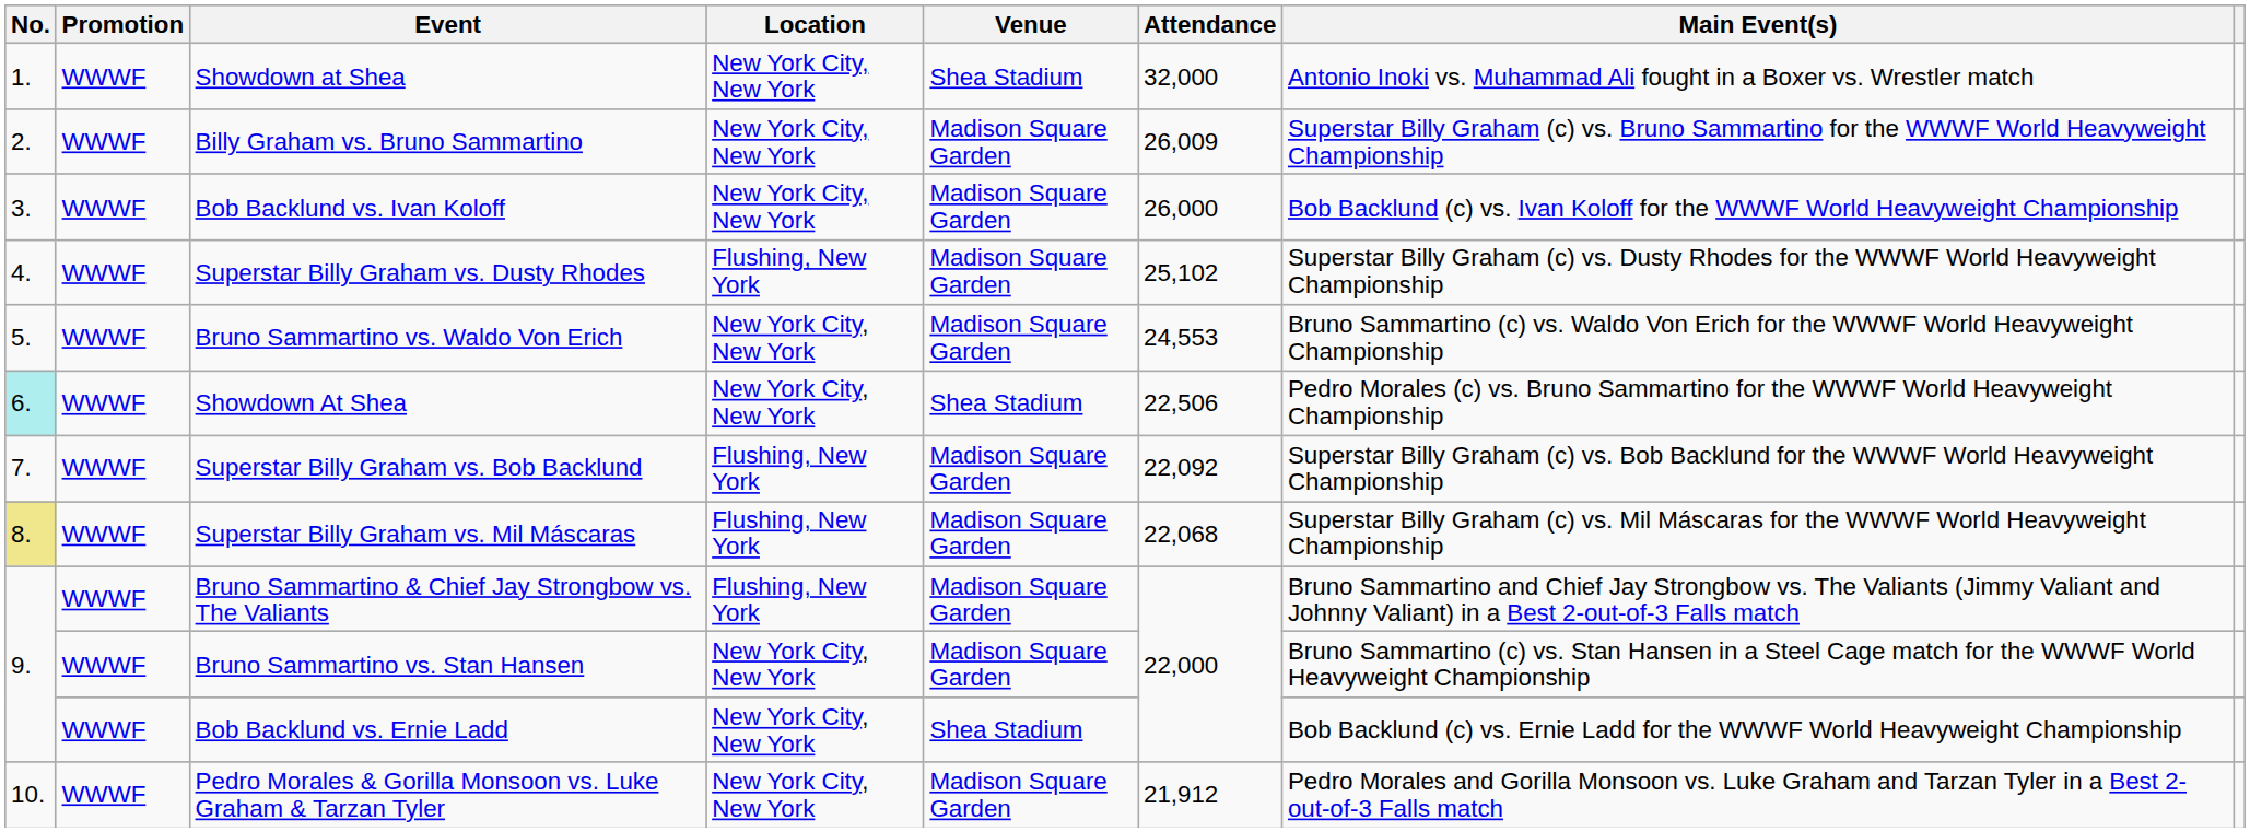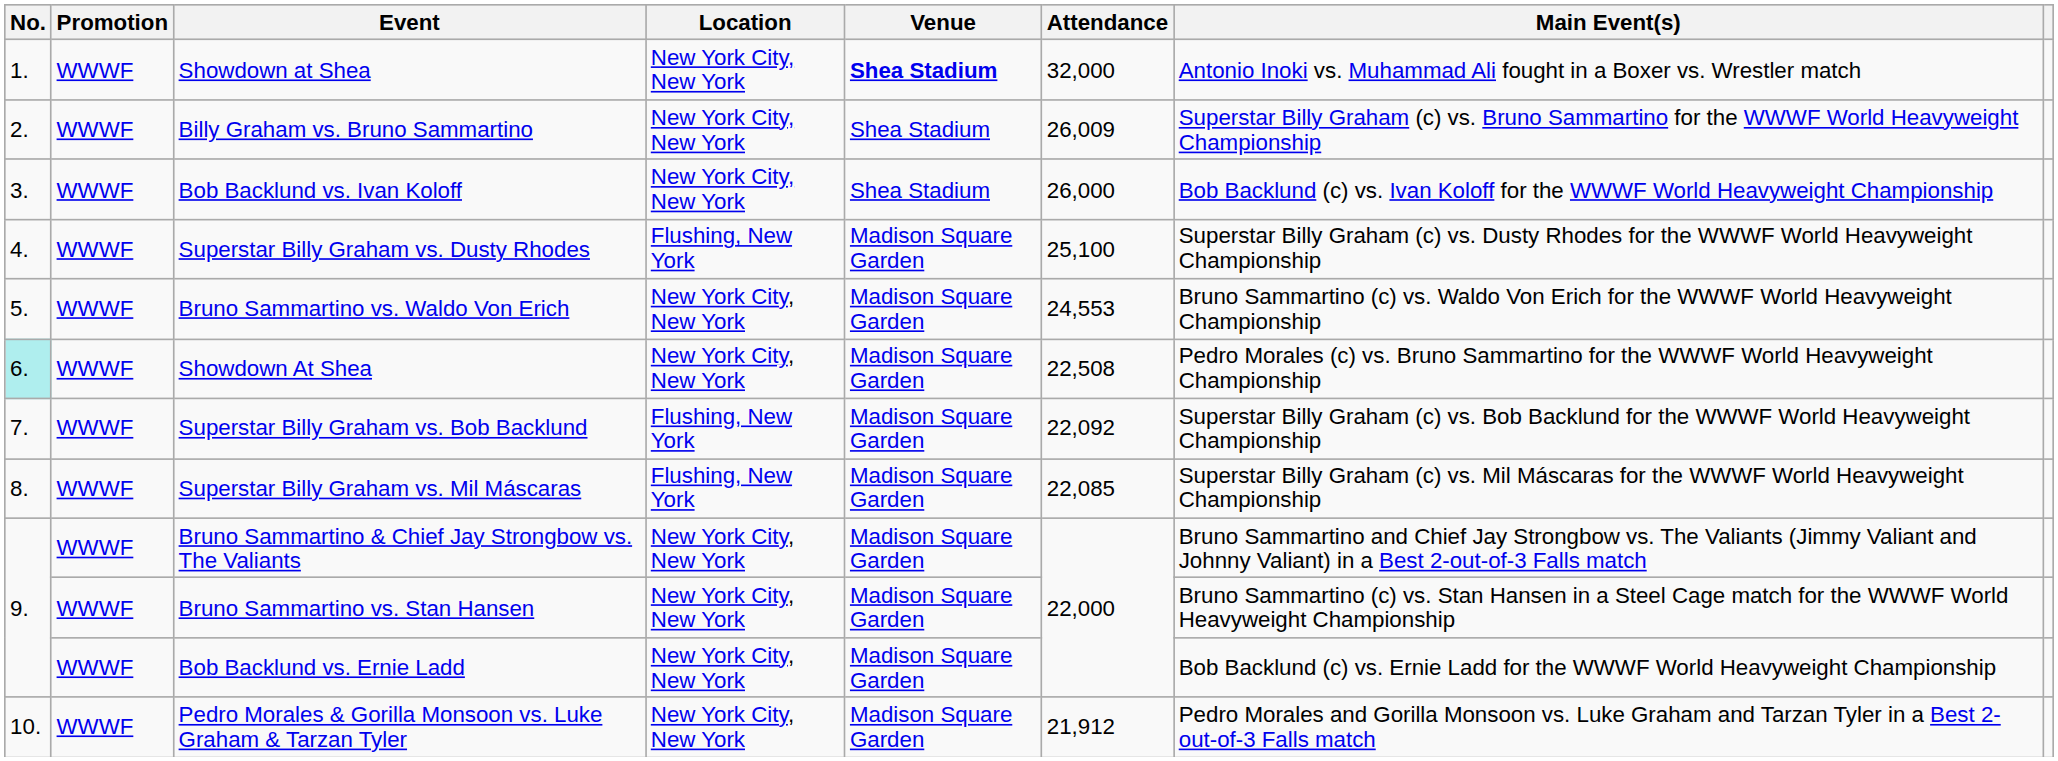 <table class="wikitable sortable" style="font-size:85%;">
 <tr>
 <th>No.</th>
 <th>Promotion</th>
 <th>Event</th>
 <th>Location</th>
 <th>Venue</th>
 <th>Attendance</th>
 <th class=unsortable>Main Event(s)</th>
 <th class=unsortable></th>
 </tr>
 <tr>
 <td>1.</td>
 <td><a href='#'>WWWF</a></td>
 <td><a href='#'>Showdown at Shea</a> <br> </td>
 <td><a href='#'>New York City, New York</a></td>
-<td><a href='#'>Shea Stadium</a></td>
+<td><strong><a href='#'>Shea Stadium</a></strong></td>
 <td>32,000</td>
 <td><a href='#'>Antonio Inoki</a> vs. <a href='#'>Muhammad Ali</a> fought in a Boxer vs. Wrestler match</td>
 <td></td>
 </tr>
 <tr>
 <td>2.</td>
 <td><a href='#'>WWWF</a></td>
 <td><a href='#'>Billy Graham vs. Bruno Sammartino</a> <br> </td>
 <td><a href='#'>New York City, New York</a></td>
-<td><a href='#'>Madison Square Garden</a></td>
+<td><a href='#'>Shea Stadium</a></td>
 <td>26,009</td>
 <td><a href='#'>Superstar Billy Graham</a> (c) vs. <a href='#'>Bruno Sammartino</a> for the <a href='#'>WWWF World Heavyweight Championship</a></td>
 <td></td>
 </tr>
 <tr>
 <td>3.</td>
 <td><a href='#'>WWWF</a></td>
 <td><a href='#'>Bob Backlund vs. Ivan Koloff</a> <br> </td>
 <td><a href='#'>New York City, New York</a></td>
-<td><a href='#'>Madison Square Garden</a></td>
+<td><a href='#'>Shea Stadium</a></td>
 <td>26,000</td>
 <td><a href='#'>Bob Backlund</a> (c) vs. <a href='#'>Ivan Koloff</a> for the <a href='#'>WWWF World Heavyweight Championship</a></td>
 <td></td>
 </tr>
 <tr>
 <td>4.</td>
 <td><a href='#'>WWWF</a></td>
 <td><a href='#'>Superstar Billy Graham vs. Dusty Rhodes</a> <br> </td>
 <td><a href='#'>Flushing, New York</a></td>
 <td><a href='#'>Madison Square Garden</a></td>
-<td>25,102</td>
+<td>25,100</td>
 <td>Superstar Billy Graham (c) vs. Dusty Rhodes for the WWWF World Heavyweight Championship</td>
 <td></td>
 </tr>
 <tr>
 <td>5.</td>
 <td><a href='#'>WWWF</a></td>
 <td><a href='#'>Bruno Sammartino vs. Waldo Von Erich</a> <br> </td>
 <td><a href='#'>New York City</a>, <a href='#'>New York</a></td>
 <td><a href='#'>Madison Square Garden</a></td>
 <td>24,553</td>
 <td>Bruno Sammartino (c) vs. Waldo Von Erich for the WWWF World Heavyweight Championship</td>
 <td></td>
 </tr>
 <tr>
 <td style="background: paleturquoise;">6.</td>
 <td><a href='#'>WWWF</a></td>
 <td><a href='#'>Showdown At Shea</a> <br> </td>
 <td><a href='#'>New York City</a>, <a href='#'>New York</a></td>
-<td><a href='#'>Shea Stadium</a></td>
-<td>22,506</td>
+<td><a href='#'>Madison Square Garden</a></td>
+<td>22,508</td>
 <td>Pedro Morales (c) vs. Bruno Sammartino for the WWWF World Heavyweight Championship</td>
 <td></td>
 </tr>
 <tr>
 <td>7.</td>
 <td><a href='#'>WWWF</a></td>
 <td><a href='#'>Superstar Billy Graham vs. Bob Backlund</a> <br> </td>
 <td><a href='#'>Flushing, New York</a></td>
 <td><a href='#'>Madison Square Garden</a></td>
 <td>22,092</td>
 <td>Superstar Billy Graham (c) vs. Bob Backlund for the WWWF World Heavyweight Championship</td>
 <td></td>
 </tr>
 <tr>
-<td style="background: khaki;">8.</td>
+<td>8.</td>
 <td><a href='#'>WWWF</a></td>
 <td><a href='#'>Superstar Billy Graham vs. Mil Máscaras</a> <br> </td>
 <td><a href='#'>Flushing, New York</a></td>
 <td><a href='#'>Madison Square Garden</a></td>
-<td>22,068</td>
+<td>22,085</td>
 <td>Superstar Billy Graham (c) vs. Mil Máscaras for the WWWF World Heavyweight Championship</td>
 <td></td>
 </tr>
 <tr>
 <td rowspan=3>9.</td>
 <td><a href='#'>WWWF</a></td>
 <td><a href='#'>Bruno Sammartino & Chief Jay Strongbow vs. The Valiants</a> <br> </td>
-<td><a href='#'>Flushing, New York</a></td>
+<td><a href='#'>New York City</a>, <a href='#'>New York</a></td>
 <td><a href='#'>Madison Square Garden</a></td>
 <td rowspan=3>22,000</td>
 <td>Bruno Sammartino and Chief Jay Strongbow vs. The Valiants (Jimmy Valiant and Johnny Valiant) in a <a href='#'>Best 2-out-of-3 Falls match</a></td>
 <td></td>
 </tr>
 <tr>
 <td><a href='#'>WWWF</a></td>
 <td><a href='#'>Bruno Sammartino vs. Stan Hansen</a> <br> </td>
 <td><a href='#'>New York City</a>, <a href='#'>New York</a></td>
 <td><a href='#'>Madison Square Garden</a></td>
 <td>Bruno Sammartino (c) vs. Stan Hansen in a Steel Cage match for the WWWF World Heavyweight Championship</td>
 <td></td>
 </tr>
 <tr>
 <td><a href='#'>WWWF</a></td>
 <td><a href='#'>Bob Backlund vs. Ernie Ladd</a> <br> </td>
 <td><a href='#'>New York City</a>, <a href='#'>New York</a></td>
-<td><a href='#'>Shea Stadium</a></td>
+<td><a href='#'>Madison Square Garden</a></td>
 <td>Bob Backlund (c) vs. Ernie Ladd for the WWWF World Heavyweight Championship</td>
 <td></td>
 </tr>
 <tr>
 <td>10.</td>
 <td><a href='#'>WWWF</a></td>
 <td><a href='#'>Pedro Morales & Gorilla Monsoon vs. Luke Graham & Tarzan Tyler</a> <br> </td>
 <td><a href='#'>New York City</a>, <a href='#'>New York</a></td>
 <td><a href='#'>Madison Square Garden</a></td>
 <td>21,912</td>
 <td>Pedro Morales and Gorilla Monsoon vs. Luke Graham and Tarzan Tyler in a <a href='#'>Best 2-out-of-3 Falls match</a></td>
 <td></td>
 </tr>
 </table>
